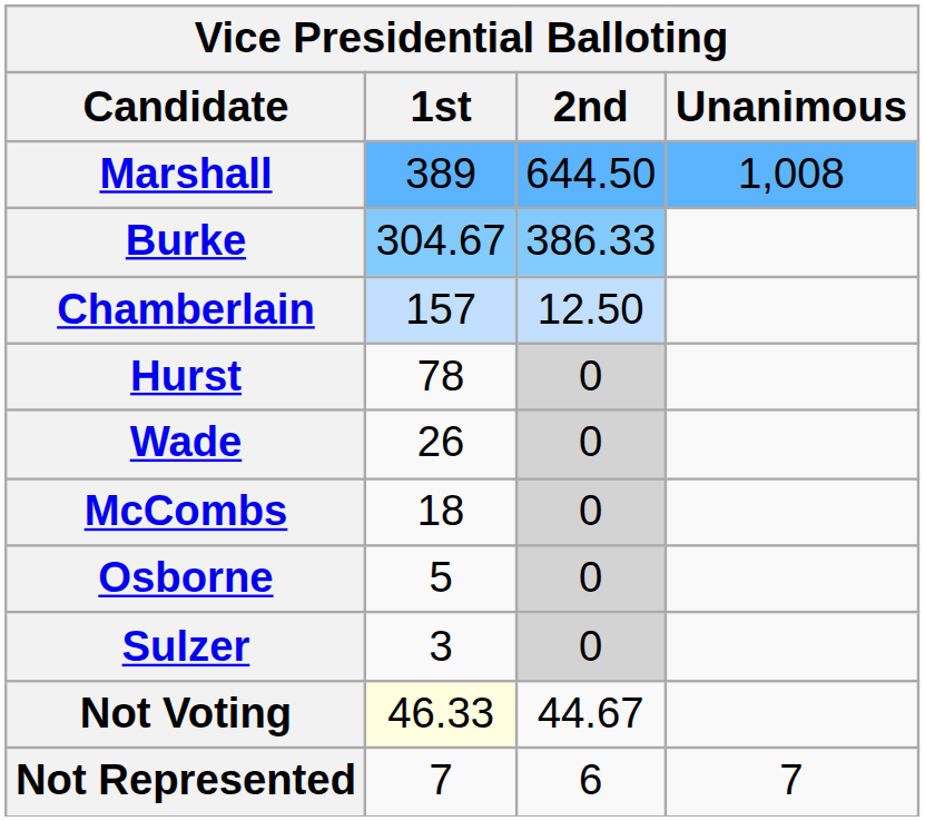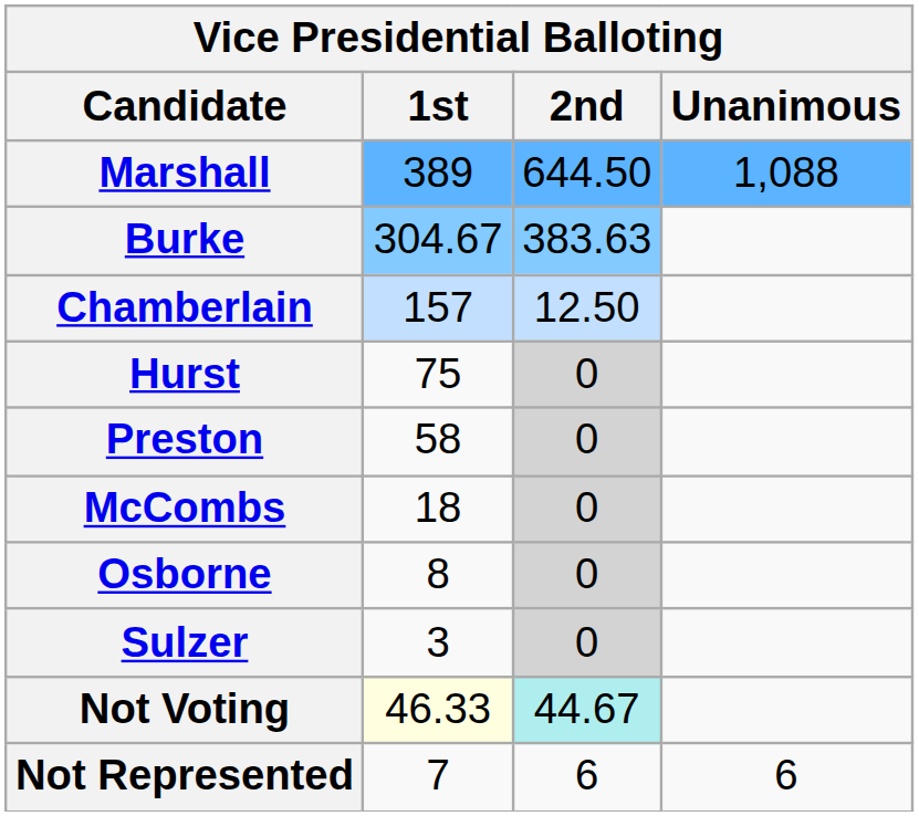 <table class="wikitable sortable" style="text-align:center">
 <tr>
 <th colspan="4"><strong>Vice Presidential Balloting</strong></th>
 </tr>
 <tr>
 <th>Candidate</th>
 <th>1st</th>
 <th>2nd</th>
 <th>Unanimous</th>
 </tr>
 <tr>
 <th><a href='#'>Marshall</a></th>
 <td style="background:#5cb3ff">389</td>
 <td style="background:#5cb3ff">644.50</td>
-<td style="background:#5cb3ff">1,008</td>
+<td style="background:#5cb3ff">1,088</td>
 </tr>
 <tr>
 <th><a href='#'>Burke</a></th>
 <td style="background:#82caff">304.67</td>
-<td style="background:#82caff">386.33</td>
+<td style="background:#82caff">383.63</td>
 <td></td>
 </tr>
 <tr>
 <th><a href='#'>Chamberlain</a></th>
 <td style="background:#c2dfff">157</td>
 <td style="background:#c2dfff">12.50</td>
 <td></td>
 </tr>
 <tr>
 <th><a href='#'>Hurst</a></th>
-<td>78</td>
+<td>75</td>
 <td style="background:#d3d3d3">0</td>
 <td></td>
 </tr>
 <tr>
-<th><a href='#'>Wade</a></th>
-<td>26</td>
+<th><a href='#'>Preston</a></th>
+<td>58</td>
 <td style="background:#d3d3d3">0</td>
 <td></td>
 </tr>
 <tr>
 <th><a href='#'>McCombs</a></th>
 <td>18</td>
 <td style="background:#d3d3d3">0</td>
 <td></td>
 </tr>
 <tr>
 <th><a href='#'>Osborne</a></th>
-<td>5</td>
+<td>8</td>
 <td style="background:#d3d3d3">0</td>
 <td></td>
 </tr>
 <tr>
 <th><a href='#'>Sulzer</a></th>
 <td>3</td>
 <td style="background:#d3d3d3">0</td>
 <td></td>
 </tr>
 <tr>
 <th>Not Voting</th>
 <td style="background: lightyellow;">46.33</td>
-<td>44.67</td>
+<td style="background: paleturquoise;">44.67</td>
 <td></td>
 </tr>
 <tr>
 <th>Not Represented</th>
 <td>7</td>
 <td>6</td>
-<td>7</td>
+<td>6</td>
 </tr>
 </table>
